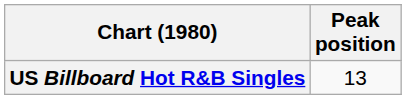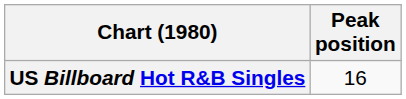 <table class="wikitable plainrowheaders">
 <tr>
 <th scope="col">Chart (1980)</th>
 <th scope="col">Peak<br>position</th>
 </tr>
 <tr>
 <th scope="row">US <em>Billboard</em> <a href='#'>Hot R&B Singles</a></th>
-<td align="center">13</td>
+<td align="center">16</td>
 </tr>
 </table>
